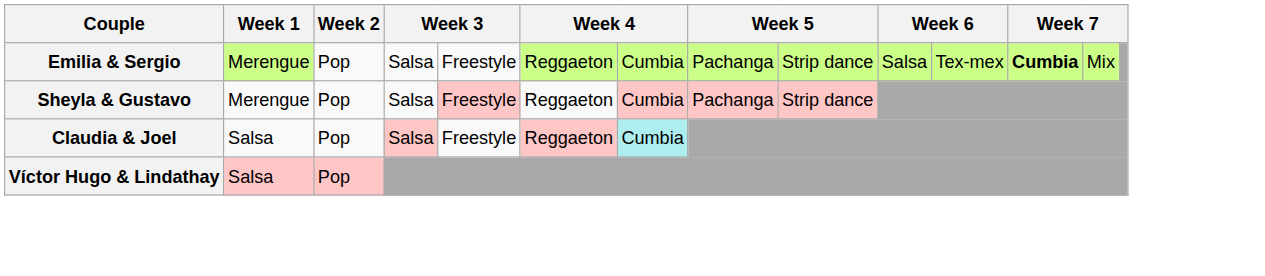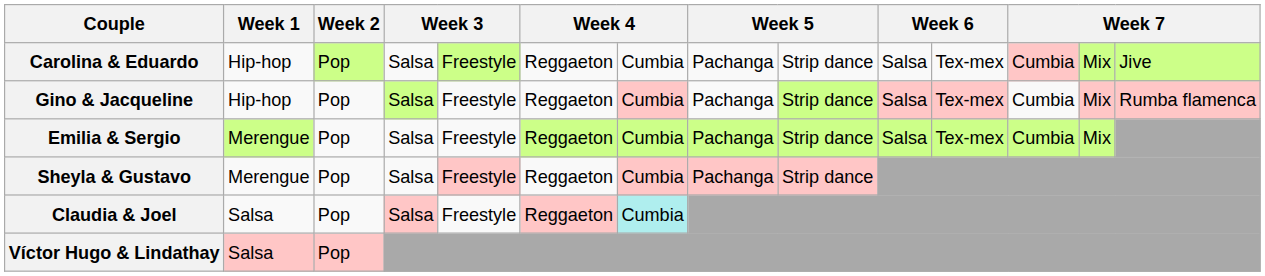 <table class="wikitable" style="text-align:left; font-size:95%; line-height:25px;">
 <tr>
 <th>Couple</th>
 <th>Week 1</th>
 <th>Week 2</th>
 <th colspan=2>Week 3</th>
 <th colspan=2>Week 4</th>
 <th colspan=2>Week 5</th>
 <th colspan=2>Week 6</th>
 <th colspan=3>Week 7</th>
+</tr>
+<tr>
+<th>Carolina & Eduardo</th>
+<td>Hip-hop</td>
+<td style="background:#ccff88;">Pop</td>
+<td>Salsa</td>
+<td style="background:#ccff88;">Freestyle</td>
+<td>Reggaeton</td>
+<td>Cumbia</td>
+<td>Pachanga</td>
+<td>Strip dance</td>
+<td>Salsa</td>
+<td>Tex-mex</td>
+<td style="background:#ffc6c6;">Cumbia</td>
+<td style="background:#ccff88;">Mix</td>
+<td style="background:#ccff88;">Jive</td>
+</tr>
+<tr>
+<th>Gino & Jacqueline</th>
+<td>Hip-hop</td>
+<td>Pop</td>
+<td style="background:#ccff88;">Salsa</td>
+<td>Freestyle</td>
+<td>Reggaeton</td>
+<td style="background:#ffc6c6;">Cumbia</td>
+<td>Pachanga</td>
+<td style="background:#ccff88;">Strip dance</td>
+<td style="background:#ffc6c6;">Salsa</td>
+<td style="background:#ffc6c6;">Tex-mex</td>
+<td>Cumbia</td>
+<td style="background:#ffc6c6;">Mix</td>
+<td style="background:#ffc6c6;">Rumba flamenca</td>
 </tr>
 <tr>
 <th>Emilia & Sergio</th>
 <td style="background:#ccff88;">Merengue</td>
 <td>Pop</td>
 <td>Salsa</td>
 <td>Freestyle</td>
 <td style="background:#ccff88;">Reggaeton</td>
 <td style="background:#ccff88;">Cumbia</td>
 <td style="background:#ccff88;">Pachanga</td>
 <td style="background:#ccff88;">Strip dance</td>
 <td style="background:#ccff88;">Salsa</td>
 <td style="background:#ccff88;">Tex-mex</td>
-<td style="background:#ccff88;"><strong>Cumbia</strong></td>
+<td style="background:#ccff88;">Cumbia</td>
 <td style="background:#ccff88;">Mix</td>
 <td style="background:darkgrey;" colspan="1"></td>
 </tr>
 <tr>
 <th>Sheyla & Gustavo</th>
 <td>Merengue</td>
 <td>Pop</td>
 <td>Salsa</td>
 <td style="background:#ffc6c6;">Freestyle</td>
 <td>Reggaeton</td>
 <td style="background:#ffc6c6;">Cumbia</td>
 <td style="background:#ffc6c6;">Pachanga</td>
 <td style="background:#ffc6c6;">Strip dance</td>
 <td style="background:darkgrey;" colspan="5"></td>
 </tr>
 <tr>
 <th>Claudia & Joel</th>
 <td>Salsa</td>
 <td>Pop</td>
 <td style="background:#ffc6c6;">Salsa</td>
 <td>Freestyle</td>
 <td style="background:#ffc6c6;">Reggaeton</td>
 <td style="background: paleturquoise;">Cumbia</td>
 <td style="background:darkgrey;" colspan="7"></td>
 </tr>
 <tr>
 <th>Víctor Hugo & Lindathay</th>
 <td style="background:#ffc6c6;">Salsa</td>
 <td style="background:#ffc6c6;">Pop</td>
 <td style="background:darkgrey;" colspan="11"></td>
 </tr>
 </table>
